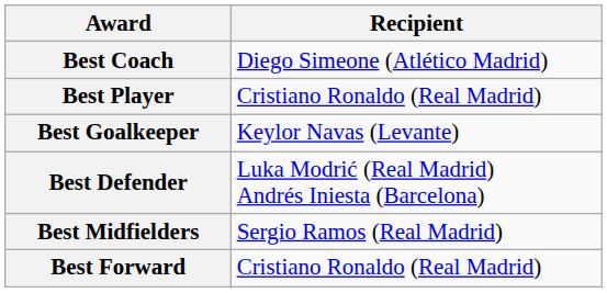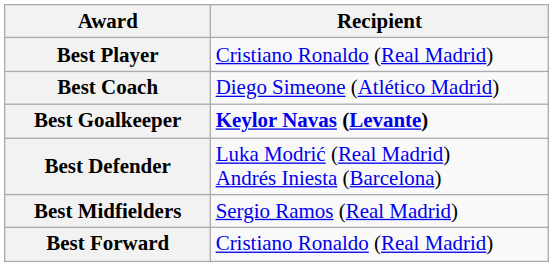 <table class="wikitable">
 <tr>
 <th width="150">Award</th>
 <th width="250">Recipient</th>
 </tr>
 <tr>
+<th>Best Player</th>
+<td> <a href='#'>Cristiano Ronaldo</a> (<a href='#'>Real Madrid</a>)</td>
+</tr>
+<tr>
 <th>Best Coach</th>
 <td> <a href='#'>Diego Simeone</a> (<a href='#'>Atlético Madrid</a>)</td>
 </tr>
 <tr>
-<th>Best Player</th>
-<td> <a href='#'>Cristiano Ronaldo</a> (<a href='#'>Real Madrid</a>)</td>
-</tr>
-<tr>
 <th>Best Goalkeeper</th>
-<td> <a href='#'>Keylor Navas</a> (<a href='#'>Levante</a>)</td>
+<td><strong> <a href='#'>Keylor Navas</a> (<a href='#'>Levante</a>)</strong></td>
 </tr>
 <tr>
 <th>Best Defender</th>
 <td> <a href='#'>Luka Modrić</a> (<a href='#'>Real Madrid</a>)<br> <a href='#'>Andrés Iniesta</a> (<a href='#'>Barcelona</a>)</td>
 </tr>
 <tr>
 <th>Best Midfielders</th>
 <td> <a href='#'>Sergio Ramos</a> (<a href='#'>Real Madrid</a>)</td>
 </tr>
 <tr>
 <th>Best Forward</th>
 <td> <a href='#'>Cristiano Ronaldo</a> (<a href='#'>Real Madrid</a>)</td>
 </tr>
 </table>
